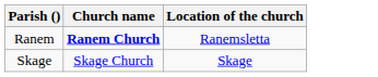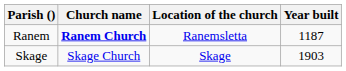 <table class="wikitable" style="text-align:center">
 <tr>
 <th>Parish ()</th>
 <th>Church name</th>
 <th>Location of the church</th>
+<th>Year built</th>
 </tr>
 <tr>
 <td>Ranem</td>
 <td><strong><a href='#'>Ranem Church</a></strong></td>
 <td><a href='#'>Ranemsletta</a></td>
+<td>1187</td>
 </tr>
 <tr>
 <td>Skage</td>
 <td><a href='#'>Skage Church</a></td>
 <td><a href='#'>Skage</a></td>
+<td>1903</td>
 </tr>
 </table>
